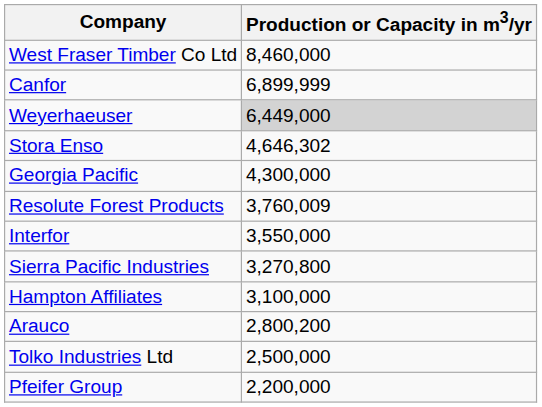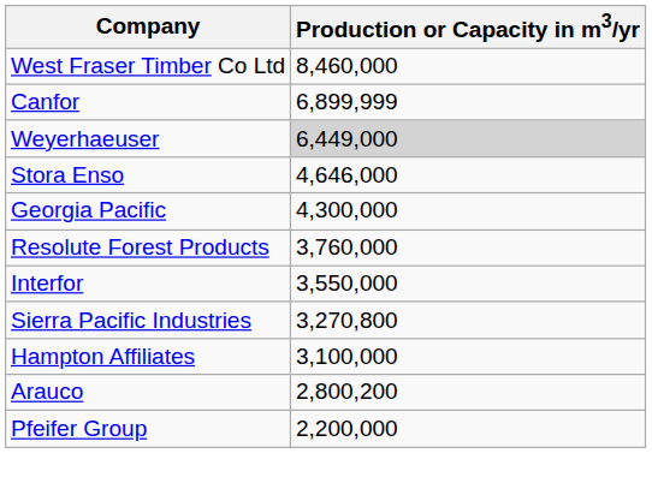 <table class="wikitable sortable">
 <tr>
 <th>Company</th>
 <th>Production or Capacity in m<sup>3</sup>/yr</th>
 </tr>
 <tr>
 <td><a href='#'>West Fraser Timber</a> Co Ltd</td>
 <td>8,460,000</td>
 </tr>
 <tr>
 <td><a href='#'>Canfor</a></td>
 <td>6,899,999</td>
 </tr>
 <tr>
 <td><a href='#'>Weyerhaeuser</a></td>
 <td style="background: lightgrey;">6,449,000</td>
 </tr>
 <tr>
 <td><a href='#'>Stora Enso</a></td>
-<td>4,646,302</td>
+<td>4,646,000</td>
 </tr>
 <tr>
 <td><a href='#'>Georgia Pacific</a></td>
 <td>4,300,000</td>
 </tr>
 <tr>
 <td><a href='#'>Resolute Forest Products</a></td>
-<td>3,760,009</td>
+<td>3,760,000</td>
 </tr>
 <tr>
 <td><a href='#'>Interfor</a></td>
 <td>3,550,000</td>
 </tr>
 <tr>
 <td><a href='#'>Sierra Pacific Industries</a></td>
 <td>3,270,800</td>
 </tr>
 <tr>
 <td><a href='#'>Hampton Affiliates</a></td>
 <td>3,100,000</td>
 </tr>
 <tr>
 <td><a href='#'>Arauco</a></td>
 <td>2,800,200</td>
 </tr>
 <tr>
-<td><a href='#'>Tolko Industries</a> Ltd</td>
-<td>2,500,000</td>
-</tr>
-<tr>
 <td><a href='#'>Pfeifer Group</a></td>
 <td>2,200,000</td>
 </tr>
 </table>
